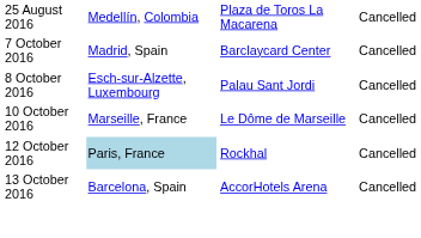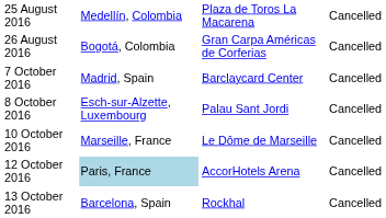 <table cellpadding="2" style="border:0 solid darkgrey; font-size:90%">
 <tr>
 <th style="width:150px;"></th>
 <th style="width:250px;"></th>
 <th style="width:275px;"></th>
 <th style="width:500px;"></th>
 </tr>
 <tr border="0">
 </tr>
 <tr>
 <td>25 August 2016</td>
 <td><a href='#'>Medellín</a>, <a href='#'>Colombia</a></td>
 <td><a href='#'>Plaza de Toros La Macarena</a></td>
+<td>Cancelled</td>
+</tr>
+<tr>
+<td>26 August 2016</td>
+<td><a href='#'>Bogotá</a>, Colombia</td>
+<td><a href='#'>Gran Carpa Américas de Corferias</a></td>
 <td>Cancelled</td>
 </tr>
 <tr>
 <td>7 October 2016</td>
 <td><a href='#'>Madrid</a>, Spain</td>
 <td><a href='#'>Barclaycard Center</a></td>
 <td>Cancelled</td>
 </tr>
 <tr>
 <td>8 October 2016</td>
 <td><a href='#'>Esch-sur-Alzette</a>, <a href='#'>Luxembourg</a></td>
 <td><a href='#'>Palau Sant Jordi</a></td>
 <td>Cancelled</td>
 </tr>
 <tr>
 <td>10 October 2016</td>
 <td><a href='#'>Marseille</a>, France</td>
 <td><a href='#'>Le Dôme de Marseille</a></td>
 <td>Cancelled</td>
 </tr>
 <tr>
 <td>12 October 2016</td>
 <td style="background: lightblue;">Paris, France</td>
-<td><a href='#'>Rockhal</a></td>
+<td><a href='#'>AccorHotels Arena</a></td>
 <td>Cancelled</td>
 </tr>
 <tr>
 <td>13 October 2016</td>
 <td><a href='#'>Barcelona</a>, Spain</td>
-<td><a href='#'>AccorHotels Arena</a></td>
+<td><a href='#'>Rockhal</a></td>
 <td>Cancelled</td>
 </tr>
 <tr>
 </tr>
 </table>
